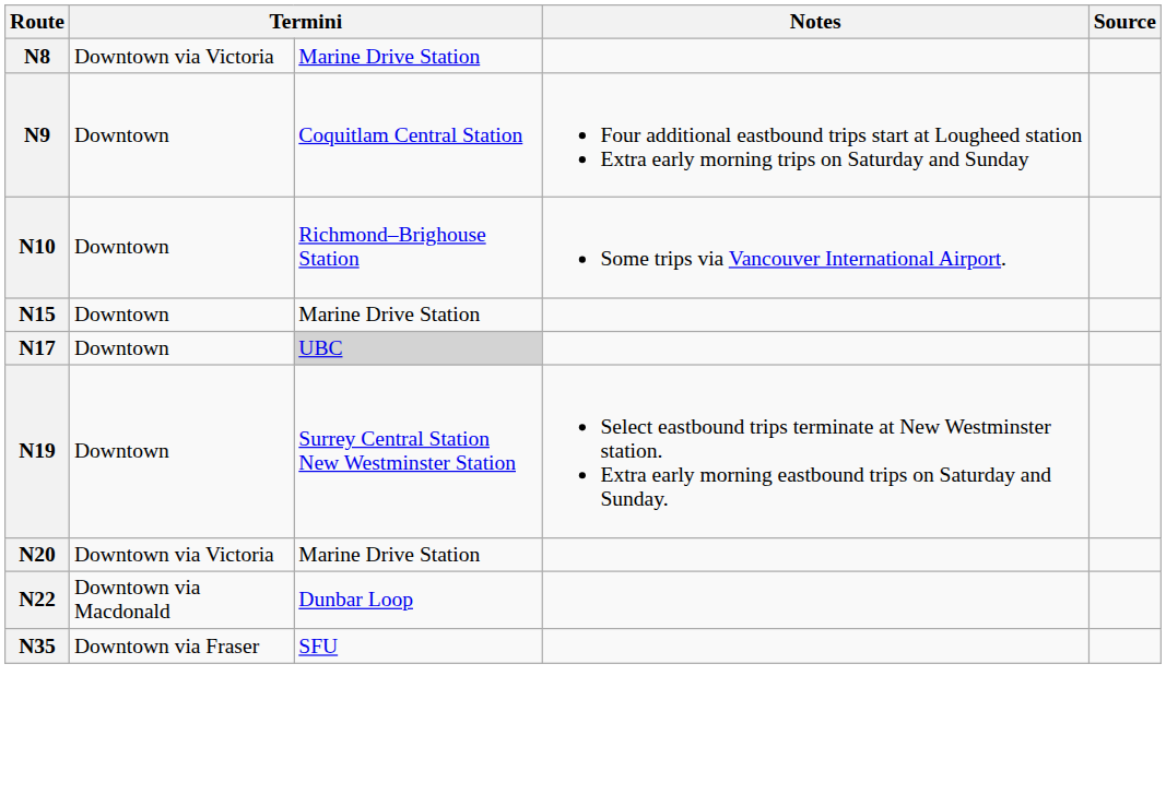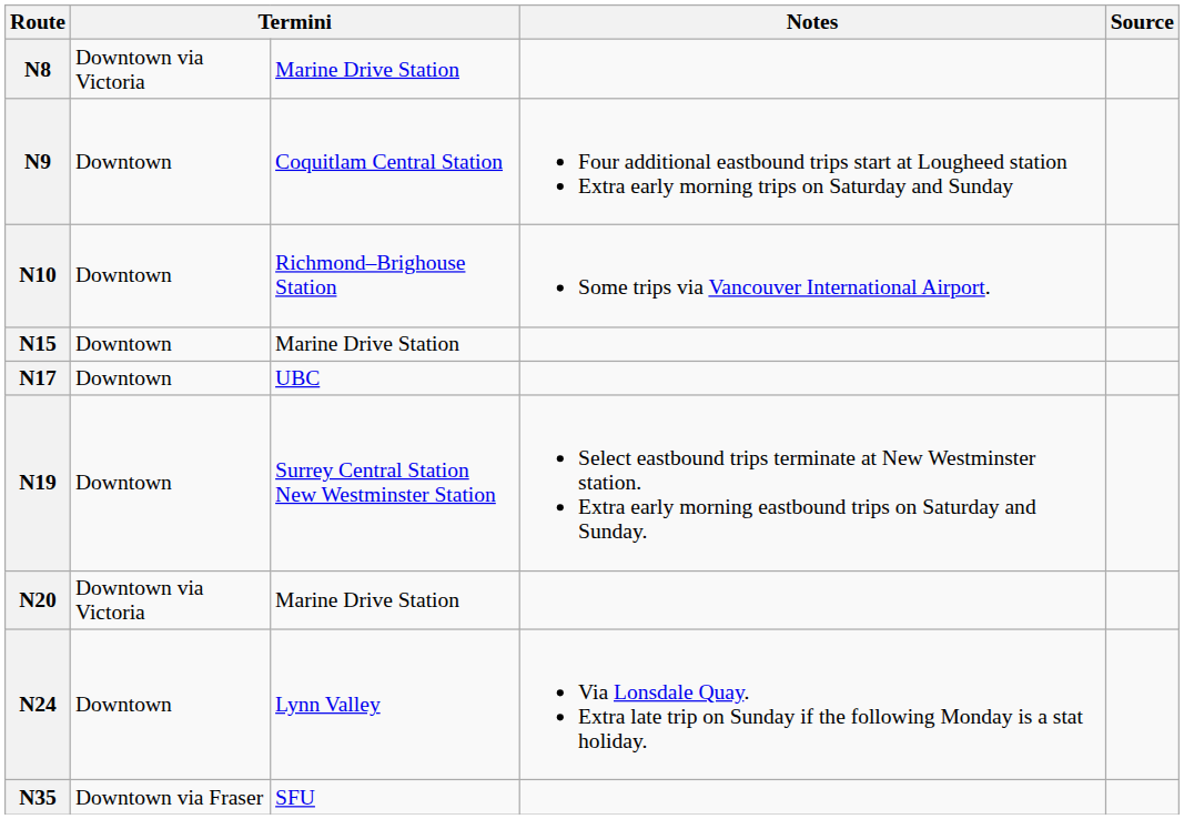 <table class="wikitable">
 <tr>
 <th width="40">Route</th>
 <th colspan=2>Termini</th>
 <th>Notes</th>
 <th>Source</th>
 </tr>
 <tr>
 <th>N8</th>
 <td>Downtown via Victoria</td>
 <td><a href='#'>Marine Drive Station</a></td>
 <td></td>
 <td style="text-align: center;"></td>
 </tr>
 <tr>
 <th>N9</th>
 <td>Downtown</td>
 <td><a href='#'>Coquitlam Central Station</a></td>
 <td><br><ul><li>Four additional eastbound trips start at Lougheed station</li><li>Extra early morning trips on Saturday and Sunday</li></ul></td>
 <td style="text-align: center;"></td>
 </tr>
 <tr>
 <th>N10</th>
 <td>Downtown</td>
 <td><a href='#'>Richmond–Brighouse Station</a></td>
 <td><br><ul><li>Some trips via <a href='#'>Vancouver International Airport</a>.</li></ul></td>
 <td style="text-align: center;"></td>
 </tr>
 <tr>
 <th>N15</th>
 <td>Downtown</td>
 <td>Marine Drive Station</td>
 <td></td>
 <td style="text-align: center;"></td>
 </tr>
 <tr>
 <th>N17</th>
 <td>Downtown</td>
-<td style="background: lightgrey;"><a href='#'>UBC</a></td>
+<td><a href='#'>UBC</a></td>
 <td></td>
 <td style="text-align: center;"></td>
 </tr>
 <tr>
 <th>N19</th>
 <td>Downtown</td>
 <td><a href='#'>Surrey Central Station</a><br><a href='#'>New Westminster Station</a></td>
 <td><br><ul><li>Select eastbound trips terminate at New Westminster station.</li><li>Extra early morning eastbound trips on Saturday and Sunday.</li></ul></td>
 <td style="text-align: center;"></td>
 </tr>
 <tr>
 <th>N20</th>
 <td>Downtown via Victoria</td>
 <td>Marine Drive Station</td>
 <td></td>
 <td style="text-align: center;"></td>
 </tr>
 <tr>
-<th>N22</th>
-<td>Downtown via Macdonald</td>
-<td><a href='#'>Dunbar Loop</a></td>
-<td></td>
+<th>N24</th>
+<td>Downtown</td>
+<td><a href='#'>Lynn Valley</a></td>
+<td><br><ul><li>Via <a href='#'>Lonsdale Quay</a>.</li><li>Extra late trip on Sunday if the following Monday is a stat holiday.</li></ul></td>
 <td style="text-align: center;"></td>
 </tr>
 <tr>
 <th>N35</th>
 <td>Downtown via Fraser</td>
 <td><a href='#'>SFU</a></td>
 <td></td>
 <td style="text-align: center;"></td>
 </tr>
 </table>
